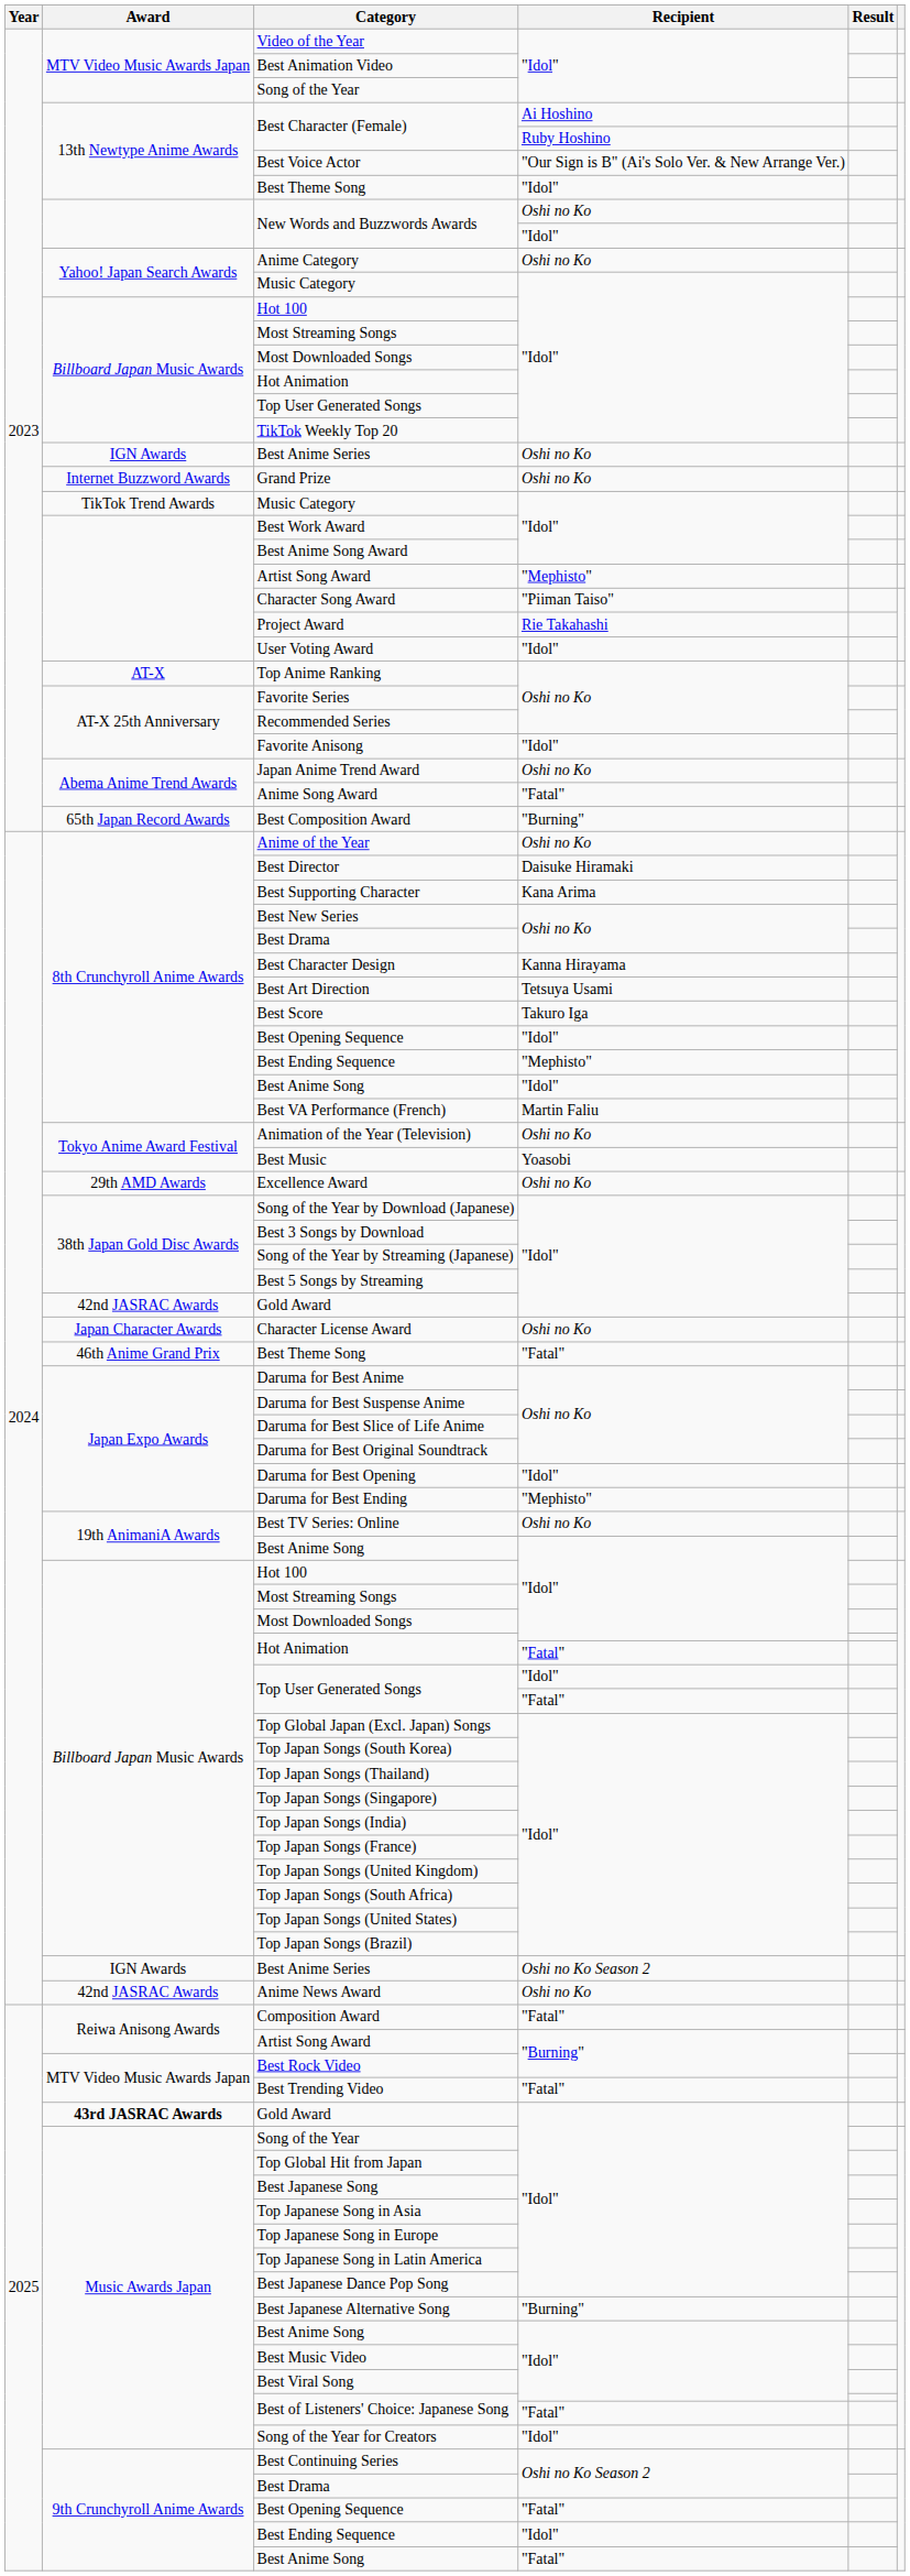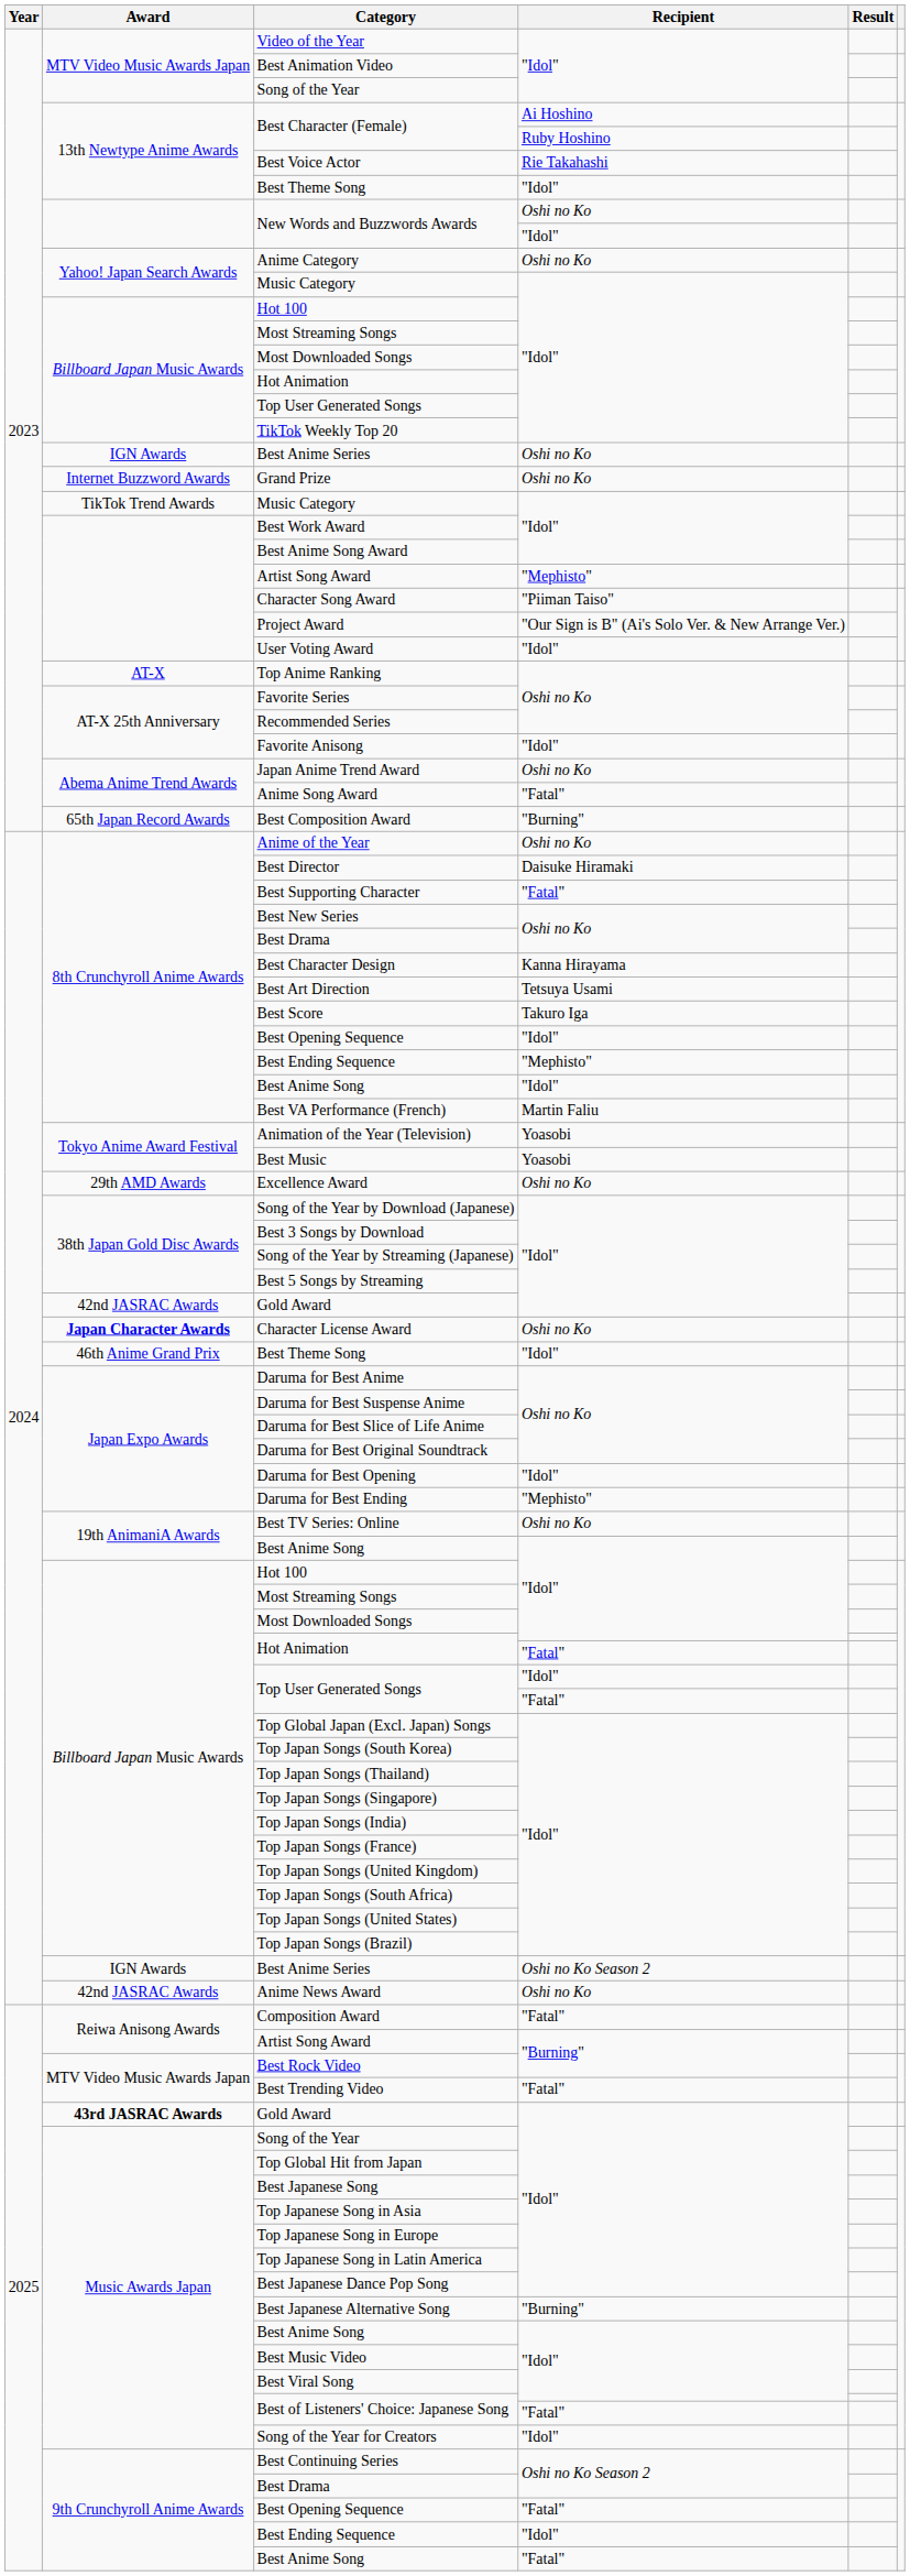 <table class="wikitable plainrowheaders sortable">
 <tr>
 <th scope="col">Year</th>
 <th scope="col">Award</th>
 <th scope="col">Category</th>
 <th scope="col">Recipient</th>
 <th scope="col">Result</th>
 <th scope="col" class="unsortable"></th>
 </tr>
 <tr>
 <td rowspan="33" align="center">2023</td>
 <td rowspan="3" align="center"><a href='#'>MTV Video Music Awards Japan</a></td>
 <td><a href='#'>Video of the Year</a></td>
 <td rowspan="3">"<a href='#'>Idol</a>" </td>
 <td></td>
 <td style="text-align:center;"></td>
 </tr>
 <tr>
 <td>Best Animation Video</td>
 <td></td>
 <td rowspan="2" style="text-align:center;"></td>
 </tr>
 <tr>
 <td>Song of the Year</td>
 <td></td>
 </tr>
 <tr>
 <td rowspan="4" align="center">13th <a href='#'>Newtype Anime Awards</a></td>
 <td rowspan="2">Best Character (Female)</td>
 <td><a href='#'>Ai Hoshino</a></td>
 <td></td>
 <td rowspan="4" style="text-align:center;"></td>
 </tr>
 <tr>
 <td><a href='#'>Ruby Hoshino</a></td>
 <td></td>
 </tr>
 <tr>
 <td>Best Voice Actor</td>
-<td>"Our Sign is B" (Ai's Solo Ver. & New Arrange Ver.) </td>
+<td><a href='#'>Rie Takahashi</a></td>
 <td></td>
 </tr>
 <tr>
 <td>Best Theme Song</td>
 <td>"Idol" </td>
 <td></td>
 </tr>
 <tr>
 <td rowspan="2" align="center"> </td>
 <td rowspan="2">New Words and Buzzwords Awards</td>
 <td><em>Oshi no Ko</em></td>
 <td></td>
 <td rowspan="2" style="text-align:center;"></td>
 </tr>
 <tr>
 <td>"Idol" </td>
 <td></td>
 </tr>
 <tr>
 <td rowspan="2" align="center"><a href='#'>Yahoo! Japan Search Awards</a></td>
 <td>Anime Category</td>
 <td><em>Oshi no Ko</em></td>
 <td></td>
 <td rowspan="2" style="text-align:center;"></td>
 </tr>
 <tr>
 <td>Music Category</td>
 <td rowspan="7">"Idol" </td>
 <td></td>
 </tr>
 <tr>
 <td rowspan="6" align="center"><a href='#'><em>Billboard Japan</em> Music Awards</a></td>
 <td><a href='#'>Hot 100</a></td>
 <td></td>
 <td rowspan="6" style="text-align:center;"></td>
 </tr>
 <tr>
 <td>Most Streaming Songs</td>
 <td></td>
 </tr>
 <tr>
 <td>Most Downloaded Songs</td>
 <td></td>
 </tr>
 <tr>
 <td>Hot Animation</td>
 <td></td>
 </tr>
 <tr>
 <td>Top User Generated Songs</td>
 <td></td>
 </tr>
 <tr>
 <td><a href='#'>TikTok</a> Weekly Top 20</td>
 <td></td>
 </tr>
 <tr>
 <td align="center"><a href='#'>IGN Awards</a></td>
 <td>Best Anime Series</td>
 <td><em>Oshi no Ko</em></td>
 <td></td>
 <td style="text-align:center;"></td>
 </tr>
 <tr>
 <td align="center"><a href='#'>Internet Buzzword Awards</a></td>
 <td>Grand Prize</td>
 <td><em>Oshi no Ko</em></td>
 <td></td>
 <td style="text-align:center;"></td>
 </tr>
 <tr>
 <td align="center">TikTok Trend Awards</td>
 <td>Music Category</td>
 <td rowspan="3">"Idol" </td>
 <td></td>
 <td style="text-align:center;"></td>
 </tr>
 <tr>
 <td rowspan="6" align="center"></td>
 <td>Best Work Award</td>
 <td></td>
 <td style="text-align:center;"></td>
 </tr>
 <tr>
 <td>Best Anime Song Award</td>
 <td></td>
 <td style="text-align:center;"></td>
 </tr>
 <tr>
 <td>Artist Song Award</td>
 <td>"<a href='#'>Mephisto</a>" </td>
 <td></td>
 <td style="text-align:center;"></td>
 </tr>
 <tr>
 <td>Character Song Award</td>
 <td>"Piiman Taiso" </td>
 <td></td>
 <td rowspan="3" style="text-align:center;"></td>
 </tr>
 <tr>
 <td>Project Award</td>
-<td><a href='#'>Rie Takahashi</a></td>
+<td>"Our Sign is B" (Ai's Solo Ver. & New Arrange Ver.) </td>
 <td></td>
 </tr>
 <tr>
 <td>User Voting Award</td>
 <td>"Idol" </td>
 <td></td>
 </tr>
 <tr>
 <td align="center"><a href='#'>AT-X</a></td>
 <td>Top Anime Ranking</td>
 <td rowspan="3"><em>Oshi no Ko</em></td>
 <td></td>
 <td style="text-align:center;"></td>
 </tr>
 <tr>
 <td rowspan="3" align="center">AT-X 25th Anniversary</td>
 <td>Favorite Series</td>
 <td></td>
 <td rowspan="3" style="text-align:center;"></td>
 </tr>
 <tr>
 <td>Recommended Series</td>
 <td></td>
 </tr>
 <tr>
 <td>Favorite Anisong</td>
 <td>"Idol" </td>
 <td></td>
 </tr>
 <tr>
 <td rowspan="2" align="center"><a href='#'>Abema Anime Trend Awards</a></td>
 <td>Japan Anime Trend Award</td>
 <td><em>Oshi no Ko</em></td>
 <td></td>
 <td rowspan="2" style="text-align:center;"></td>
 </tr>
 <tr>
 <td>Anime Song Award</td>
 <td>"Fatal" </td>
 <td></td>
 </tr>
 <tr>
 <td align="center">65th <a href='#'>Japan Record Awards</a></td>
 <td>Best Composition Award</td>
 <td>"Burning" </td>
 <td></td>
 <td style="text-align:center;"></td>
 </tr>
 <tr>
 <td rowspan="49" align="center">2024</td>
 <td rowspan="12" align="center"><a href='#'>8th Crunchyroll Anime Awards</a></td>
 <td><a href='#'>Anime of the Year</a></td>
 <td><em>Oshi no Ko</em></td>
 <td></td>
 <td rowspan="12" style="text-align:center;"></td>
 </tr>
 <tr>
 <td>Best Director</td>
 <td>Daisuke Hiramaki</td>
 <td></td>
 </tr>
 <tr>
 <td>Best Supporting Character</td>
-<td>Kana Arima</td>
+<td>"<a href='#'>Fatal</a>" </td>
 <td></td>
 </tr>
 <tr>
 <td>Best New Series</td>
 <td rowspan="2"><em>Oshi no Ko</em></td>
 <td></td>
 </tr>
 <tr>
 <td>Best Drama</td>
 <td></td>
 </tr>
 <tr>
 <td>Best Character Design</td>
 <td>Kanna Hirayama</td>
 <td></td>
 </tr>
 <tr>
 <td>Best Art Direction</td>
 <td>Tetsuya Usami</td>
 <td></td>
 </tr>
 <tr>
 <td>Best Score</td>
 <td>Takuro Iga</td>
 <td></td>
 </tr>
 <tr>
 <td>Best Opening Sequence</td>
 <td>"Idol" </td>
 <td></td>
 </tr>
 <tr>
 <td>Best Ending Sequence</td>
 <td>"Mephisto" </td>
 <td></td>
 </tr>
 <tr>
 <td>Best Anime Song</td>
 <td>"Idol" </td>
 <td></td>
 </tr>
 <tr>
 <td>Best VA Performance (French)</td>
 <td>Martin Faliu </td>
 <td></td>
 </tr>
 <tr>
 <td rowspan="2" align="center"><a href='#'>Tokyo Anime Award Festival</a></td>
 <td>Animation of the Year (Television)</td>
-<td><em>Oshi no Ko</em></td>
+<td>Yoasobi</td>
 <td></td>
 <td rowspan="2" style="text-align:center;"></td>
 </tr>
 <tr>
 <td>Best Music</td>
 <td>Yoasobi</td>
 <td></td>
 </tr>
 <tr>
 <td align="center">29th <a href='#'>AMD Awards</a></td>
 <td>Excellence Award</td>
 <td><em>Oshi no Ko</em></td>
 <td></td>
 <td style="text-align:center;"></td>
 </tr>
 <tr>
 <td rowspan="4" align="center">38th <a href='#'>Japan Gold Disc Awards</a></td>
 <td>Song of the Year by Download (Japanese)</td>
 <td rowspan="5">"Idol" </td>
 <td></td>
 <td rowspan="4" style="text-align:center;"></td>
 </tr>
 <tr>
 <td>Best 3 Songs by Download</td>
 <td></td>
 </tr>
 <tr>
 <td>Song of the Year by Streaming (Japanese)</td>
 <td></td>
 </tr>
 <tr>
 <td>Best 5 Songs by Streaming</td>
 <td></td>
 </tr>
 <tr>
 <td align="center">42nd <a href='#'>JASRAC Awards</a></td>
 <td>Gold Award</td>
 <td></td>
 <td style="text-align:center;"></td>
 </tr>
 <tr>
-<td align="center"><a href='#'>Japan Character Awards</a></td>
+<td align="center"><strong><a href='#'>Japan Character Awards</a></strong></td>
 <td>Character License Award</td>
 <td><em>Oshi no Ko</em></td>
 <td></td>
 <td style="text-align:center;"></td>
 </tr>
 <tr>
 <td align="center">46th <a href='#'>Anime Grand Prix</a></td>
 <td>Best Theme Song</td>
-<td>"Fatal" </td>
+<td>"Idol" </td>
 <td></td>
 <td style="text-align:center;"></td>
 </tr>
 <tr>
 <td rowspan="6" align="center"><a href='#'>Japan Expo Awards</a></td>
 <td>Daruma for Best Anime</td>
 <td rowspan="4"><em>Oshi no Ko</em></td>
 <td></td>
 <td style="text-align:center;"></td>
 </tr>
 <tr>
 <td>Daruma for Best Suspense Anime</td>
 <td></td>
 <td style="text-align:center;"></td>
 </tr>
 <tr>
 <td>Daruma for Best Slice of Life Anime</td>
 <td></td>
 <td style="text-align:center;"></td>
 </tr>
 <tr>
 <td>Daruma for Best Original Soundtrack</td>
 <td></td>
 <td style="text-align:center;"></td>
 </tr>
 <tr>
 <td>Daruma for Best Opening</td>
 <td>"Idol" </td>
 <td></td>
 <td style="text-align:center;"></td>
 </tr>
 <tr>
 <td>Daruma for Best Ending</td>
 <td>"Mephisto" </td>
 <td></td>
 <td style="text-align:center;"></td>
 </tr>
 <tr>
 <td rowspan="2" align="center">19th <a href='#'>AnimaniA Awards</a></td>
 <td>Best TV Series: Online</td>
 <td><em>Oshi no Ko</em></td>
 <td></td>
 <td rowspan="2" style="text-align:center;"></td>
 </tr>
 <tr>
 <td>Best Anime Song</td>
 <td rowspan="5">"Idol" </td>
 <td></td>
 </tr>
 <tr>
 <td rowspan="17" align="center"><em>Billboard Japan</em> Music Awards</td>
 <td>Hot 100</td>
 <td></td>
 <td rowspan="17" style="text-align:center;"></td>
 </tr>
 <tr>
 <td>Most Streaming Songs</td>
 <td></td>
 </tr>
 <tr>
 <td>Most Downloaded Songs</td>
 <td></td>
 </tr>
 <tr>
 <td rowspan="2">Hot Animation</td>
 <td></td>
 </tr>
 <tr>
 <td>"<a href='#'>Fatal</a>" </td>
 <td></td>
 </tr>
 <tr>
 <td rowspan="2">Top User Generated Songs</td>
 <td>"Idol" </td>
 <td></td>
 </tr>
 <tr>
 <td>"Fatal" </td>
 <td></td>
 </tr>
 <tr>
 <td>Top Global Japan (Excl. Japan) Songs</td>
 <td rowspan="10">"Idol" </td>
 <td></td>
 </tr>
 <tr>
 <td>Top Japan Songs (South Korea)</td>
 <td></td>
 </tr>
 <tr>
 <td>Top Japan Songs (Thailand)</td>
 <td></td>
 </tr>
 <tr>
 <td>Top Japan Songs (Singapore)</td>
 <td></td>
 </tr>
 <tr>
 <td>Top Japan Songs (India)</td>
 <td></td>
 </tr>
 <tr>
 <td>Top Japan Songs (France)</td>
 <td></td>
 </tr>
 <tr>
 <td>Top Japan Songs (United Kingdom)</td>
 <td></td>
 </tr>
 <tr>
 <td>Top Japan Songs (South Africa)</td>
 <td></td>
 </tr>
 <tr>
 <td>Top Japan Songs (United States)</td>
 <td></td>
 </tr>
 <tr>
 <td>Top Japan Songs (Brazil)</td>
 <td></td>
 </tr>
 <tr>
 <td align="center">IGN Awards</td>
 <td>Best Anime Series</td>
 <td><em>Oshi no Ko Season 2</em></td>
 <td></td>
 <td style="text-align:center;"></td>
 </tr>
 <tr>
 <td align="center">42nd <a href='#'>JASRAC Awards</a></td>
 <td>Anime News Award</td>
 <td><em>Oshi no Ko</em></td>
 <td></td>
 <td style="text-align:center;"></td>
 </tr>
 <tr>
 <td rowspan="24" align="center">2025</td>
 <td rowspan="2" align="center">Reiwa Anisong Awards</td>
 <td>Composition Award</td>
 <td>"Fatal" </td>
 <td></td>
 <td style="text-align:center;"></td>
 </tr>
 <tr>
 <td>Artist Song Award</td>
 <td rowspan="2">"<a href='#'>Burning</a>" </td>
 <td></td>
 <td style="text-align:center;"></td>
 </tr>
 <tr>
 <td rowspan="2" align="center">MTV Video Music Awards Japan</td>
 <td><a href='#'>Best Rock Video</a></td>
 <td></td>
 <td rowspan="2" style="text-align:center;"></td>
 </tr>
 <tr>
 <td>Best Trending Video</td>
 <td>"Fatal" </td>
 <td></td>
 </tr>
 <tr>
 <td align="center"><strong>43rd JASRAC Awards</strong></td>
 <td>Gold Award</td>
 <td rowspan="8">"Idol" </td>
 <td></td>
 <td style="text-align:center;"></td>
 </tr>
 <tr>
 <td rowspan="14" align="center"><a href='#'>Music Awards Japan</a></td>
 <td>Song of the Year</td>
 <td></td>
 <td rowspan="14" style="text-align:center;"></td>
 </tr>
 <tr>
 <td>Top Global Hit from Japan</td>
 <td></td>
 </tr>
 <tr>
 <td>Best Japanese Song</td>
 <td></td>
 </tr>
 <tr>
 <td>Top Japanese Song in Asia</td>
 <td></td>
 </tr>
 <tr>
 <td>Top Japanese Song in Europe</td>
 <td></td>
 </tr>
 <tr>
 <td>Top Japanese Song in Latin America</td>
 <td></td>
 </tr>
 <tr>
 <td>Best Japanese Dance Pop Song</td>
 <td></td>
 </tr>
 <tr>
 <td>Best Japanese Alternative Song</td>
 <td>"Burning" </td>
 <td></td>
 </tr>
 <tr>
 <td>Best Anime Song</td>
 <td rowspan="4">"Idol" </td>
 <td></td>
 </tr>
 <tr>
 <td>Best Music Video</td>
 <td></td>
 </tr>
 <tr>
 <td>Best Viral Song</td>
 <td></td>
 </tr>
 <tr>
 <td rowspan="2">Best of Listeners' Choice: Japanese Song</td>
 <td></td>
 </tr>
 <tr>
 <td>"Fatal" </td>
 <td></td>
 </tr>
 <tr>
 <td>Song of the Year for Creators</td>
 <td>"Idol" </td>
 <td></td>
 </tr>
 <tr>
 <td rowspan="5" align="center"><a href='#'>9th Crunchyroll Anime Awards</a></td>
 <td>Best Continuing Series</td>
 <td rowspan="2"><em>Oshi no Ko Season 2</em></td>
 <td></td>
 <td rowspan="5" style="text-align:center;"></td>
 </tr>
 <tr>
 <td>Best Drama</td>
 <td></td>
 </tr>
 <tr>
 <td>Best Opening Sequence</td>
 <td>"Fatal" </td>
 <td></td>
 </tr>
 <tr>
 <td>Best Ending Sequence</td>
 <td>"Idol" </td>
 <td></td>
 </tr>
 <tr>
 <td>Best Anime Song</td>
 <td>"Fatal" </td>
 <td></td>
 </tr>
 </table>
